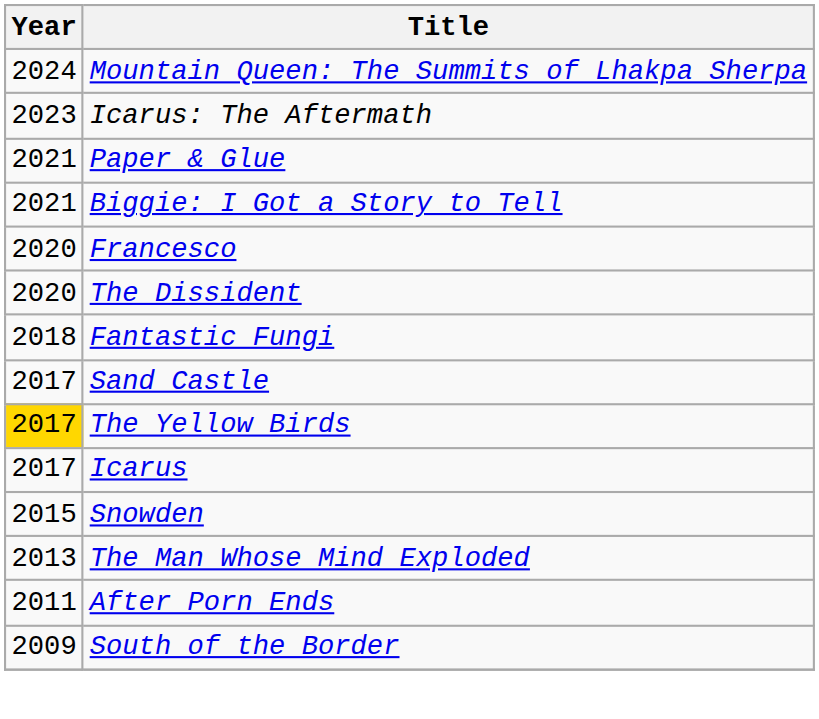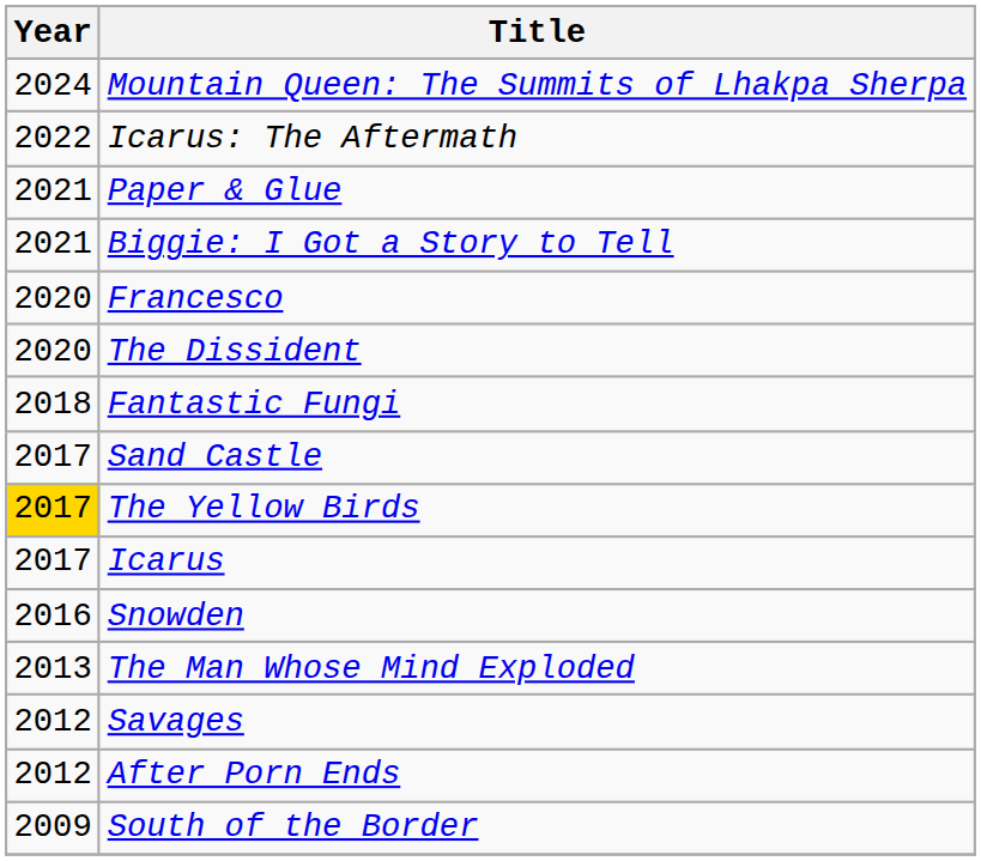 <table class="wikitable">
 <tr>
 <th>Year</th>
 <th>Title</th>
 </tr>
 <tr>
 <td>2024</td>
 <td><em><a href='#'>Mountain Queen: The Summits of Lhakpa Sherpa</a></em></td>
 </tr>
 <tr>
-<td>2023</td>
+<td>2022</td>
 <td><em>Icarus: The Aftermath</em></td>
 </tr>
 <tr>
 <td>2021</td>
 <td><em><a href='#'>Paper & Glue</a></em></td>
 </tr>
 <tr>
 <td>2021</td>
 <td><em><a href='#'>Biggie: I Got a Story to Tell</a></em></td>
 </tr>
 <tr>
 <td>2020</td>
 <td><em><a href='#'>Francesco</a></em></td>
 </tr>
 <tr>
 <td>2020</td>
 <td><em><a href='#'>The Dissident</a></em></td>
 </tr>
 <tr>
 <td>2018</td>
 <td><em><a href='#'>Fantastic Fungi</a></em></td>
 </tr>
 <tr>
 <td>2017</td>
 <td><em><a href='#'>Sand Castle</a></em></td>
 </tr>
 <tr>
 <td style="background: gold;">2017</td>
 <td><em><a href='#'>The Yellow Birds</a></em></td>
 </tr>
 <tr>
 <td>2017</td>
 <td><em><a href='#'>Icarus</a></em></td>
 </tr>
 <tr>
-<td>2015</td>
+<td>2016</td>
 <td><em><a href='#'>Snowden</a></em></td>
 </tr>
 <tr>
 <td>2013</td>
 <td><em><a href='#'>The Man Whose Mind Exploded</a></em></td>
 </tr>
 <tr>
-<td>2011</td>
+<td>2012</td>
+<td><em><a href='#'>Savages</a></em></td>
+</tr>
+<tr>
+<td>2012</td>
 <td><em><a href='#'>After Porn Ends</a></em></td>
 </tr>
 <tr>
 <td>2009</td>
 <td><em><a href='#'>South of the Border</a></em></td>
 </tr>
 <tr>
 </tr>
 </table>
